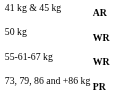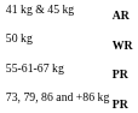 <table>
 <tr>
 <td>41 kg & 45 kg</td>
 <td><br> <strong> AR</strong></td>
 <td></td>
 <td></td>
 </tr>
 <tr>
 <td>50 kg</td>
 <td><br> <strong> WR</strong></td>
 <td></td>
 <td></td>
 </tr>
 <tr>
 <td>55-61-67 kg</td>
-<td><br> <strong> WR</strong></td>
+<td><br> <strong> PR</strong></td>
 <td></td>
 <td></td>
 </tr>
 <tr>
 <td>73, 79, 86 and +86 kg</td>
 <td><br> <strong> PR</strong></td>
 <td></td>
 <td></td>
 </tr>
 </table>
